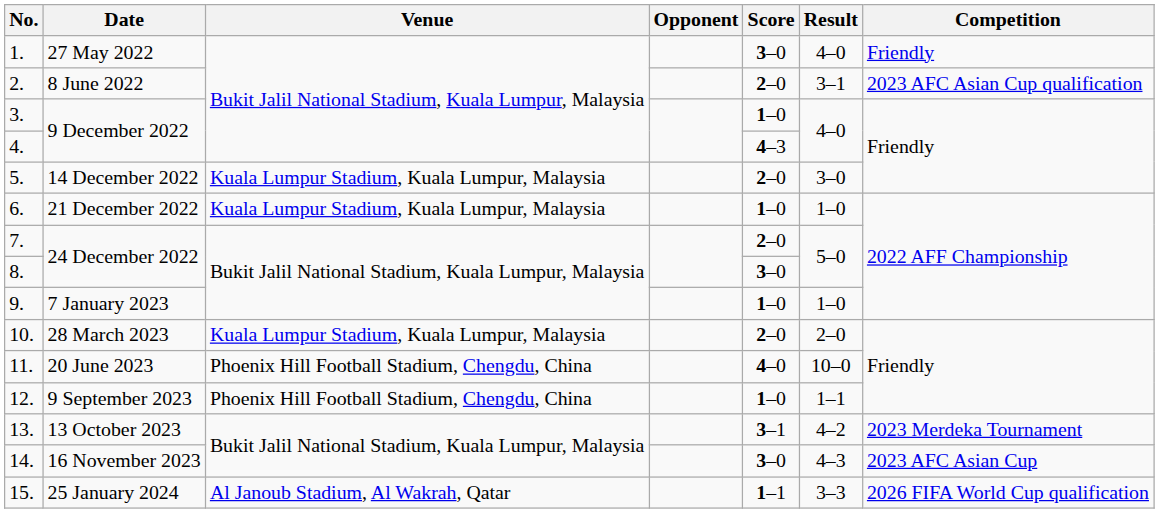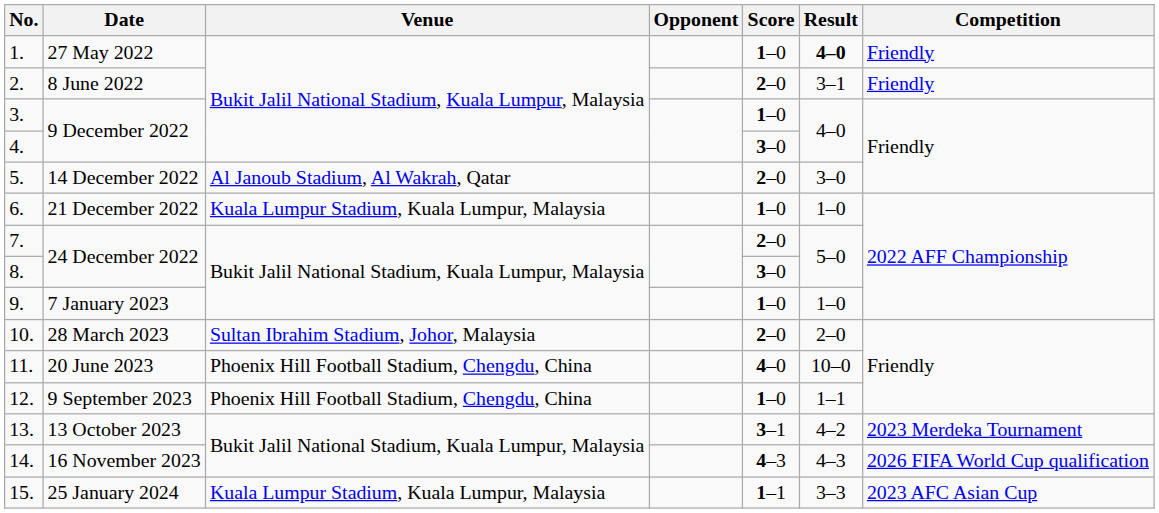 <table class="wikitable" style="font-size:100%;">
 <tr>
 <th>No.</th>
 <th>Date</th>
 <th>Venue</th>
 <th>Opponent</th>
 <th>Score</th>
 <th>Result</th>
 <th>Competition</th>
 </tr>
 <tr>
 <td>1.</td>
 <td>27 May 2022</td>
 <td rowspan=4><a href='#'>Bukit Jalil National Stadium</a>, <a href='#'>Kuala Lumpur</a>, Malaysia</td>
 <td></td>
-<td align=center><strong>3</strong>–0</td>
-<td align=center>4–0</td>
+<td align=center><strong>1</strong>–0</td>
+<td align=center><strong>4–0</strong></td>
 <td><a href='#'>Friendly</a></td>
 </tr>
 <tr>
 <td>2.</td>
 <td>8 June 2022</td>
 <td></td>
 <td align=center><strong>2</strong>–0</td>
 <td align=center>3–1</td>
-<td><a href='#'>2023 AFC Asian Cup qualification</a></td>
+<td><a href='#'>Friendly</a></td>
 </tr>
 <tr>
 <td>3.</td>
 <td rowspan="2">9 December 2022</td>
 <td rowspan="2"></td>
 <td align=center><strong>1</strong>–0</td>
 <td rowspan="2" align=center>4–0</td>
 <td rowspan=3>Friendly</td>
 </tr>
 <tr>
 <td>4.</td>
-<td align=center><strong>4</strong>–3</td>
+<td align=center><strong>3</strong>–0</td>
 </tr>
 <tr>
 <td>5.</td>
 <td>14 December 2022</td>
-<td><a href='#'>Kuala Lumpur Stadium</a>, Kuala Lumpur, Malaysia</td>
+<td><a href='#'>Al Janoub Stadium</a>, <a href='#'>Al Wakrah</a>, Qatar</td>
 <td></td>
 <td align=center><strong>2</strong>–0</td>
 <td align=center>3–0</td>
 </tr>
 <tr>
 <td>6.</td>
 <td>21 December 2022</td>
 <td><a href='#'>Kuala Lumpur Stadium</a>, Kuala Lumpur, Malaysia</td>
 <td></td>
 <td align=center><strong>1</strong>–0</td>
 <td align=center>1–0</td>
 <td rowspan=4><a href='#'>2022 AFF Championship</a></td>
 </tr>
 <tr>
 <td>7.</td>
 <td rowspan=2>24 December 2022</td>
 <td rowspan=3>Bukit Jalil National Stadium, Kuala Lumpur, Malaysia</td>
 <td rowspan=2></td>
 <td align=center><strong>2</strong>–0</td>
 <td rowspan=2 align=center>5–0</td>
 </tr>
 <tr>
 <td>8.</td>
 <td align=center><strong>3</strong>–0</td>
 </tr>
 <tr>
 <td>9.</td>
 <td>7 January 2023</td>
 <td></td>
 <td align=center><strong>1</strong>–0</td>
 <td align=center>1–0</td>
 </tr>
 <tr>
 <td>10.</td>
 <td>28 March 2023</td>
-<td><a href='#'>Kuala Lumpur Stadium</a>, Kuala Lumpur, Malaysia</td>
+<td><a href='#'>Sultan Ibrahim Stadium</a>, <a href='#'>Johor</a>, Malaysia</td>
 <td></td>
 <td align=center><strong>2</strong>–0</td>
 <td align=center>2–0</td>
 <td rowspan=3>Friendly</td>
 </tr>
 <tr>
 <td>11.</td>
 <td>20 June 2023</td>
 <td>Phoenix Hill Football Stadium, <a href='#'>Chengdu</a>, China</td>
 <td></td>
 <td align=center><strong>4</strong>–0</td>
 <td align=center>10–0</td>
 </tr>
 <tr>
 <td>12.</td>
 <td>9 September 2023</td>
 <td>Phoenix Hill Football Stadium, <a href='#'>Chengdu</a>, China</td>
 <td></td>
 <td align=center><strong>1</strong>–0</td>
 <td align=center>1–1</td>
 </tr>
 <tr>
 <td>13.</td>
 <td>13 October 2023</td>
 <td rowspan="2">Bukit Jalil National Stadium, Kuala Lumpur, Malaysia</td>
 <td></td>
 <td align=center><strong>3</strong>–1</td>
 <td align=center>4–2</td>
 <td><a href='#'>2023 Merdeka Tournament</a></td>
 </tr>
 <tr>
 <td>14.</td>
 <td>16 November 2023</td>
 <td></td>
-<td align=center><strong>3</strong>–0</td>
+<td align=center><strong>4</strong>–3</td>
 <td align=center>4–3</td>
-<td><a href='#'>2023 AFC Asian Cup</a></td>
+<td><a href='#'>2026 FIFA World Cup qualification</a></td>
 </tr>
 <tr>
 <td>15.</td>
 <td>25 January 2024</td>
-<td><a href='#'>Al Janoub Stadium</a>, <a href='#'>Al Wakrah</a>, Qatar</td>
+<td><a href='#'>Kuala Lumpur Stadium</a>, Kuala Lumpur, Malaysia</td>
 <td></td>
 <td align=center><strong>1</strong>–1</td>
 <td align=center>3–3</td>
-<td><a href='#'>2026 FIFA World Cup qualification</a></td>
+<td><a href='#'>2023 AFC Asian Cup</a></td>
 </tr>
 </table>
